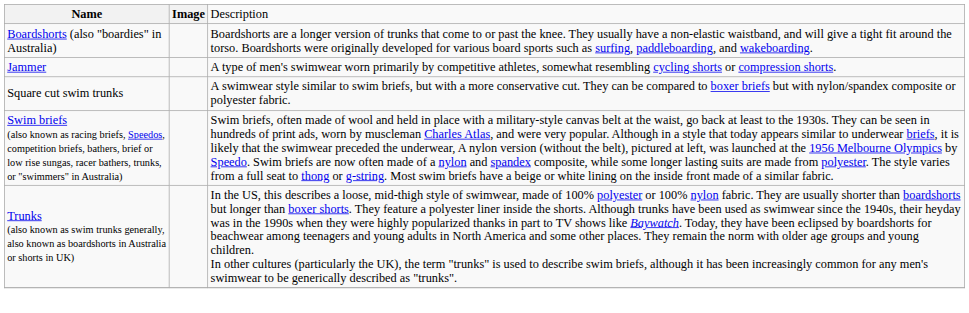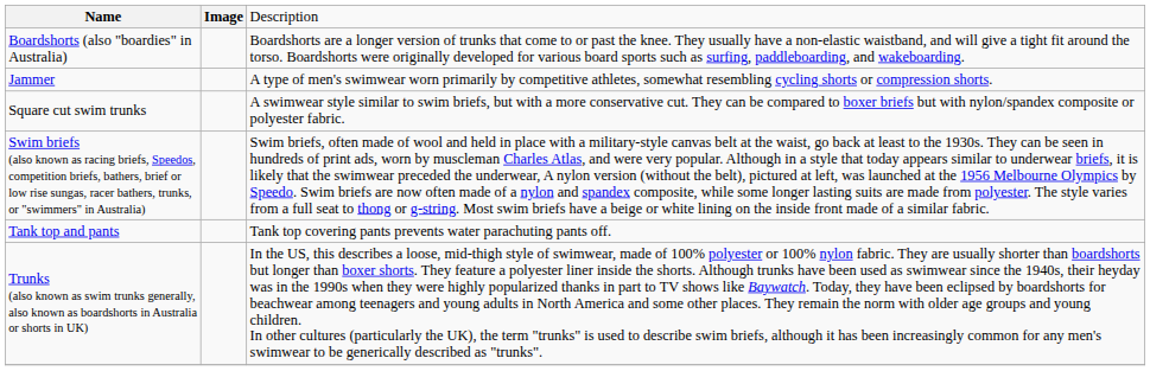 <table class="wikitable">
 <tr>
 <th>Name</th>
 <th>Image</th>
 <td>Description</td>
 </tr>
 <tr>
 <td><a href='#'>Boardshorts</a> (also "boardies" in Australia)</td>
 <td></td>
 <td valign="top">Boardshorts are a longer version of trunks that come to or past the knee. They usually have a non-elastic waistband, and will give a tight fit around the torso. Boardshorts were originally developed for various board sports such as <a href='#'>surfing</a>, <a href='#'>paddleboarding</a>, and <a href='#'>wakeboarding</a>.</td>
 </tr>
 <tr>
 <td><a href='#'>Jammer</a></td>
 <td></td>
 <td valign="top">A type of men's swimwear worn primarily by competitive athletes, somewhat resembling <a href='#'>cycling shorts</a> or <a href='#'>compression shorts</a>.</td>
 </tr>
 <tr>
 <td>Square cut swim trunks</td>
 <td></td>
 <td valign="top">A swimwear style similar to swim briefs, but with a more conservative cut. They can be compared to <a href='#'>boxer briefs</a> but with nylon/spandex composite or polyester fabric.</td>
 </tr>
 <tr>
 <td><a href='#'>Swim briefs</a><br><small>(also known as racing briefs, <a href='#'>Speedos</a>, competition briefs, bathers, brief or low rise sungas, racer bathers, trunks, or "swimmers" in Australia)</small></td>
 <td></td>
 <td valign="top">Swim briefs, often made of wool and held in place with a military-style canvas belt at the waist, go back at least to the 1930s.  They can be seen in hundreds of print ads, worn by muscleman <a href='#'>Charles Atlas</a>, and were very popular.  Although in a style that today appears similar to underwear <a href='#'>briefs</a>, it is likely that the swimwear preceded the underwear,   A nylon version (without the belt), pictured at left, was launched at the <a href='#'>1956 Melbourne Olympics</a> by <a href='#'>Speedo</a>. Swim briefs are now often made of a <a href='#'>nylon</a> and <a href='#'>spandex</a> composite, while some longer lasting suits are made from <a href='#'>polyester</a>. The style varies from a full seat to <a href='#'>thong</a> or <a href='#'>g-string</a>. Most swim briefs have a beige or white lining on the inside front made of a similar fabric.</td>
 </tr>
 <tr>
+<td><a href='#'>Tank top and pants</a></td>
+<td></td>
+<td valign="top">Tank top covering pants prevents water parachuting pants off.</td>
+</tr>
+<tr>
 <td><a href='#'>Trunks</a><br><small>(also known as swim trunks generally, also known as boardshorts in Australia or shorts in UK)</small></td>
 <td></td>
 <td valign="top">In the US, this describes a loose, mid-thigh style of swimwear, made of 100% <a href='#'>polyester</a> or 100% <a href='#'>nylon</a> fabric. They are usually shorter than <a href='#'>boardshorts</a> but longer than <a href='#'>boxer shorts</a>. They feature a polyester liner inside the shorts. Although trunks have been used as swimwear since the 1940s, their heyday was in the 1990s when they were highly popularized thanks in part to TV shows like <em><a href='#'>Baywatch</a></em>. Today, they have been eclipsed by boardshorts for beachwear among teenagers and young adults in North America and some other places. They remain the norm with older age groups and young children.<br>In other cultures (particularly the UK), the term "trunks" is used to describe swim briefs, although it has been increasingly common for any men's swimwear to be generically described as "trunks".</td>
 </tr>
 <tr>
 </tr>
 </table>
